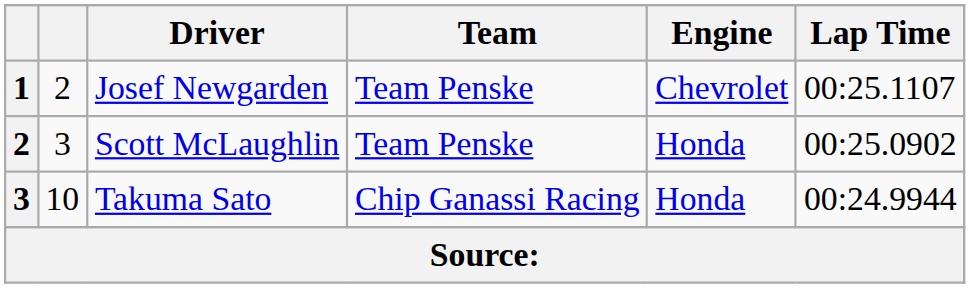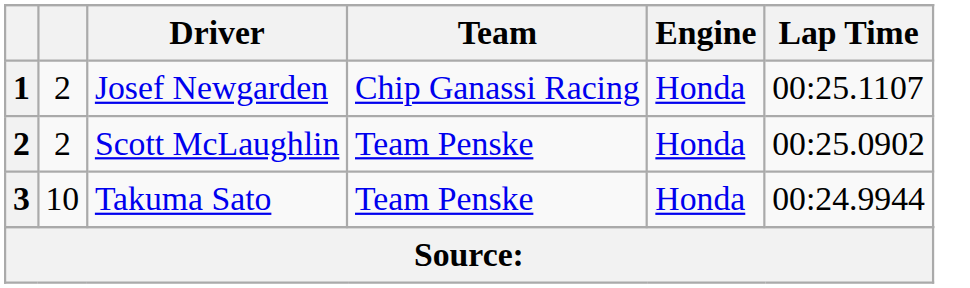 <table class="wikitable" style="font-size:95%;">
 <tr>
 </tr>
 <tr>
 <th></th>
 <th></th>
 <th>Driver</th>
 <th>Team</th>
 <th>Engine</th>
 <th>Lap Time</th>
 </tr>
 <tr>
 <th>1</th>
 <td align="center">2</td>
 <td> <a href='#'>Josef Newgarden</a> <strong></strong></td>
-<td><a href='#'>Team Penske</a></td>
-<td><a href='#'>Chevrolet</a></td>
+<td><a href='#'>Chip Ganassi Racing</a></td>
+<td><a href='#'>Honda</a></td>
 <td>00:25.1107</td>
 </tr>
 <tr>
 <th>2</th>
-<td align="center">3</td>
+<td align="center">2</td>
 <td> <a href='#'>Scott McLaughlin</a></td>
 <td><a href='#'>Team Penske</a></td>
 <td><a href='#'>Honda</a></td>
 <td>00:25.0902</td>
 </tr>
 <tr>
 <th>3</th>
 <td align="center">10</td>
 <td> <a href='#'>Takuma Sato</a> <strong></strong></td>
-<td><a href='#'>Chip Ganassi Racing</a></td>
+<td><a href='#'>Team Penske</a></td>
 <td><a href='#'>Honda</a></td>
 <td>00:24.9944</td>
 </tr>
 <tr>
 </tr>
 <tr class="sortbottom">
 <th colspan="6">Source:</th>
 </tr>
 </table>
